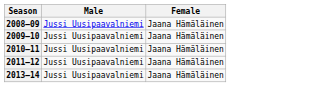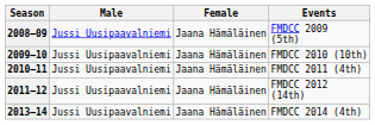 <table class="wikitable">
 <tr>
 <th scope="col">Season</th>
 <th scope="col">Male</th>
 <th scope="col">Female</th>
+<th scope="col">Events</th>
 </tr>
 <tr>
 <th scope="row">2008–09</th>
 <td><a href='#'>Jussi Uusipaavalniemi</a></td>
 <td>Jaana Hämäläinen</td>
+<td><a href='#'>FMDCC</a> 2009 <br> (5th)</td>
 </tr>
 <tr>
 <th scope="row">2009–10</th>
 <td>Jussi Uusipaavalniemi</td>
 <td>Jaana Hämäläinen</td>
+<td>FMDCC 2010 (10th)</td>
 </tr>
 <tr>
 <th scope="row">2010–11</th>
 <td>Jussi Uusipaavalniemi</td>
 <td>Jaana Hämäläinen</td>
+<td>FMDCC 2011 (4th)</td>
 </tr>
 <tr>
 <th scope="row">2011–12</th>
 <td>Jussi Uusipaavalniemi</td>
 <td>Jaana Hämäläinen</td>
+<td>FMDCC 2012 <br> (14th)</td>
 </tr>
 <tr>
 <th scope="row">2013–14</th>
 <td>Jussi Uusipaavalniemi</td>
 <td>Jaana Hämäläinen</td>
+<td>FMDCC 2014 (4th)</td>
 </tr>
 </table>
